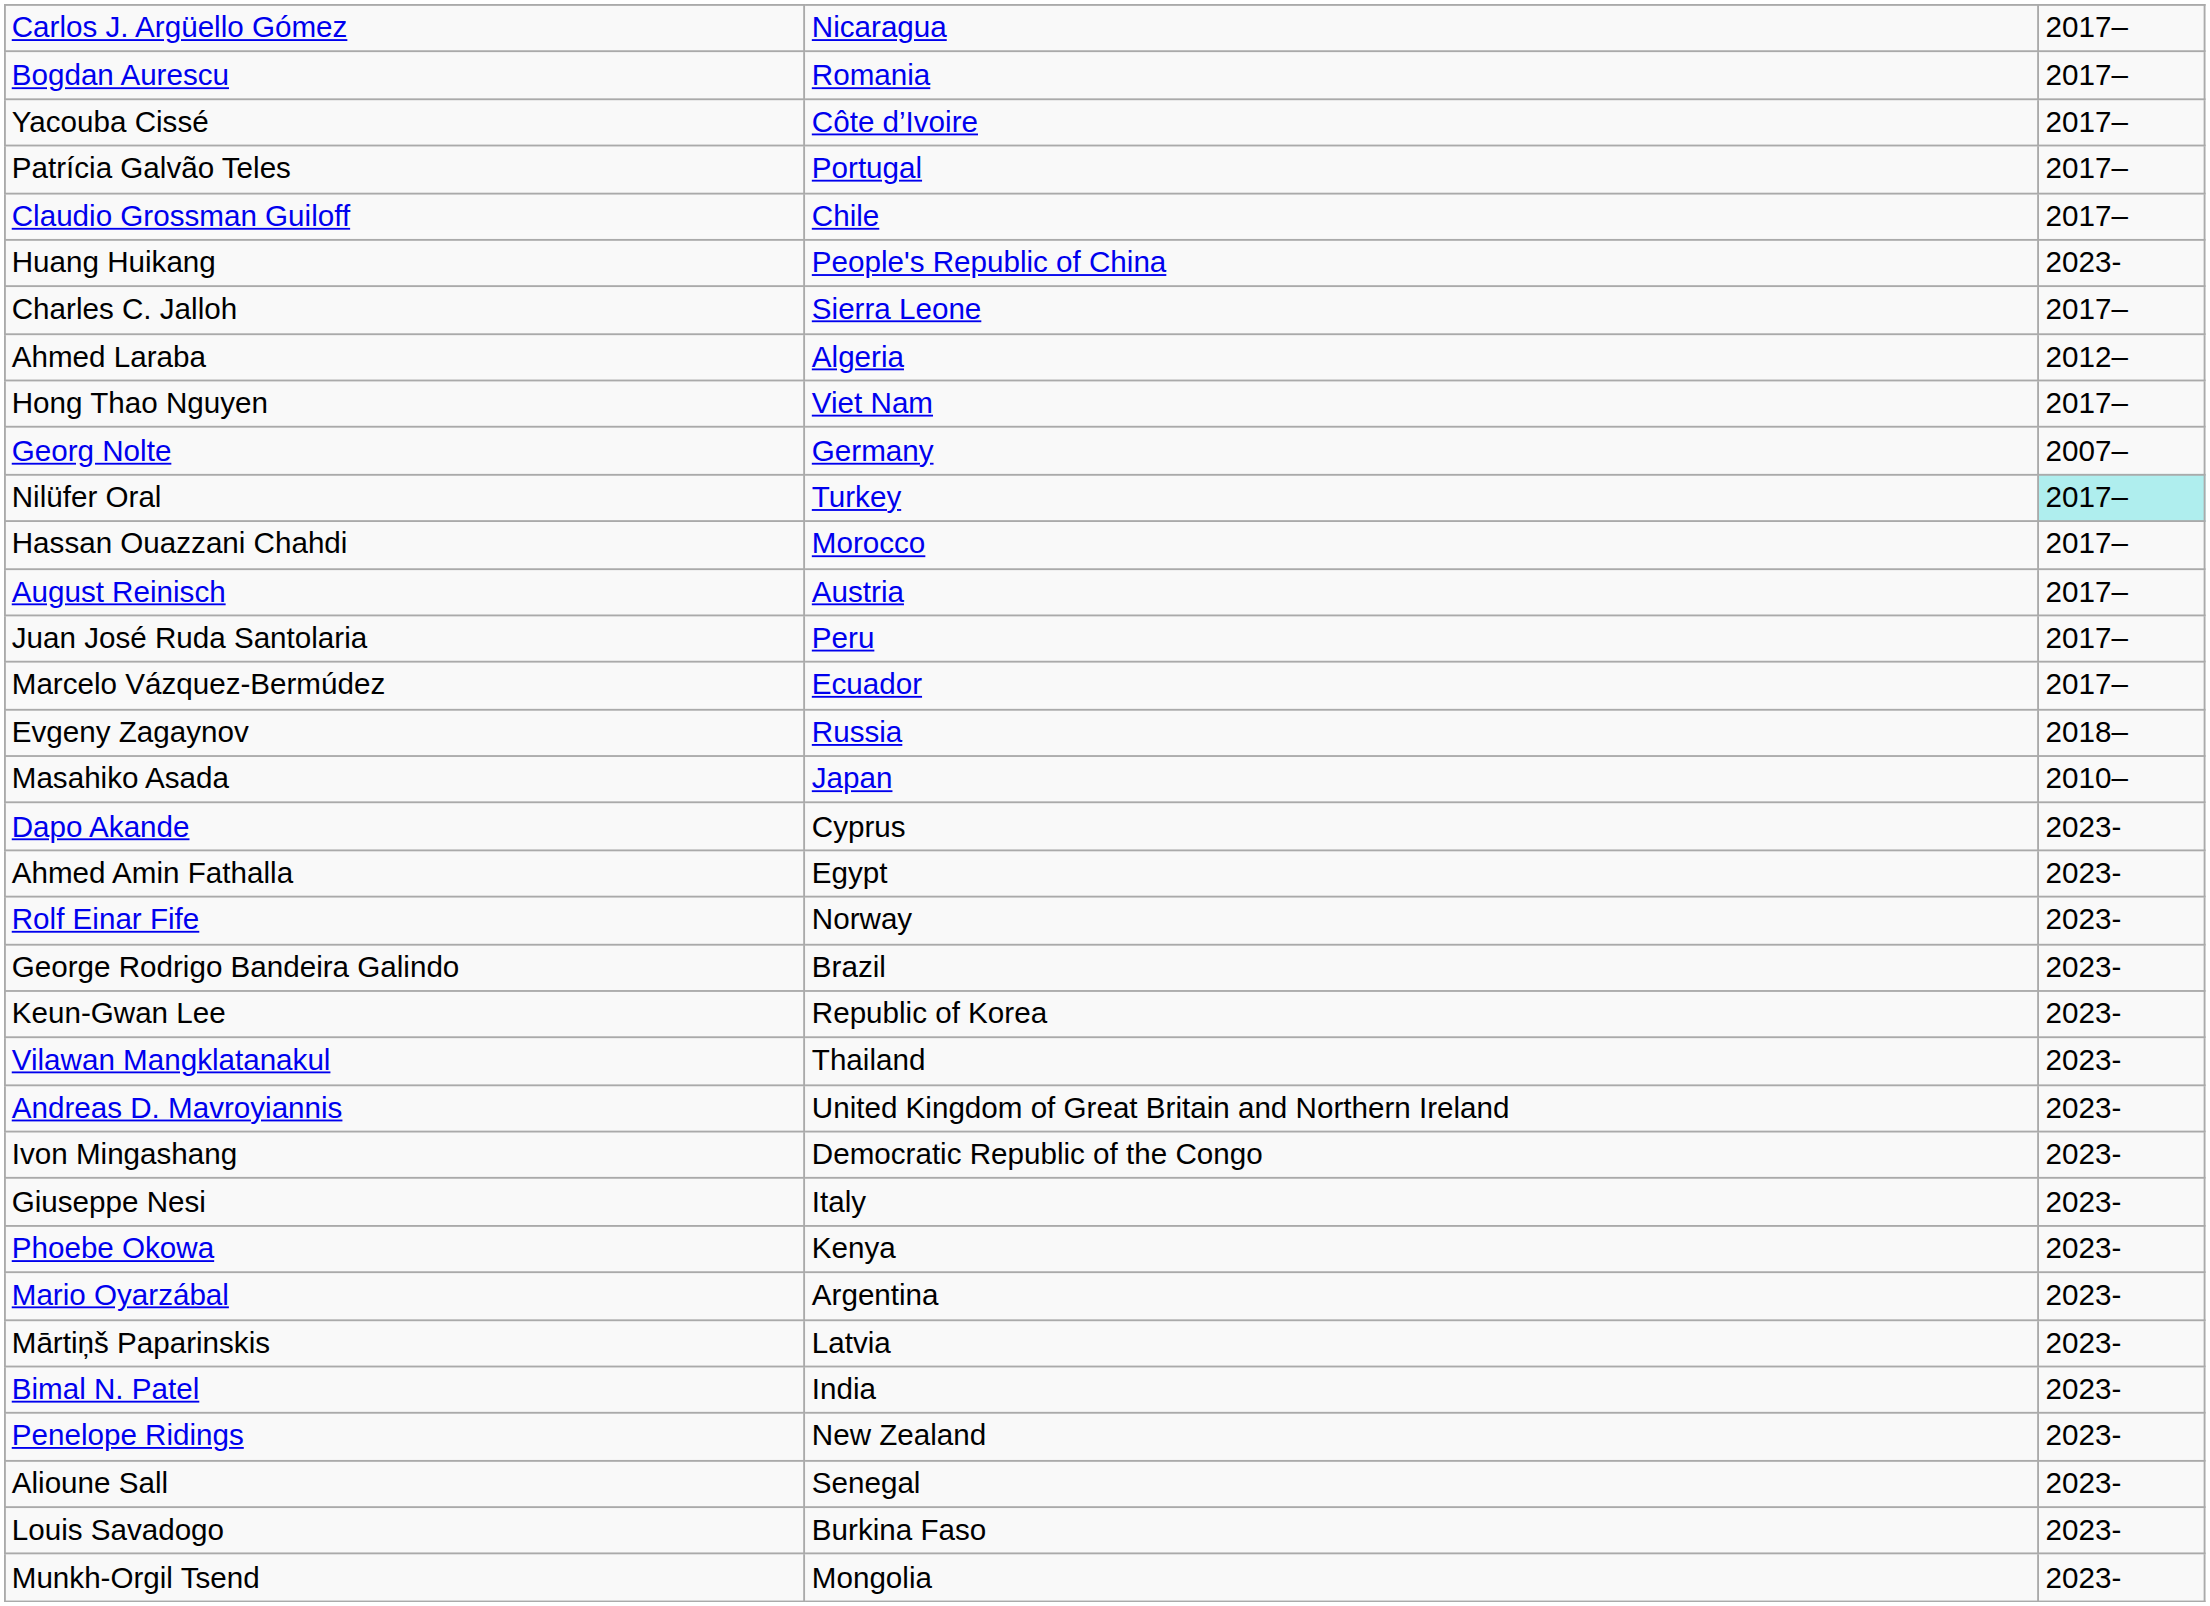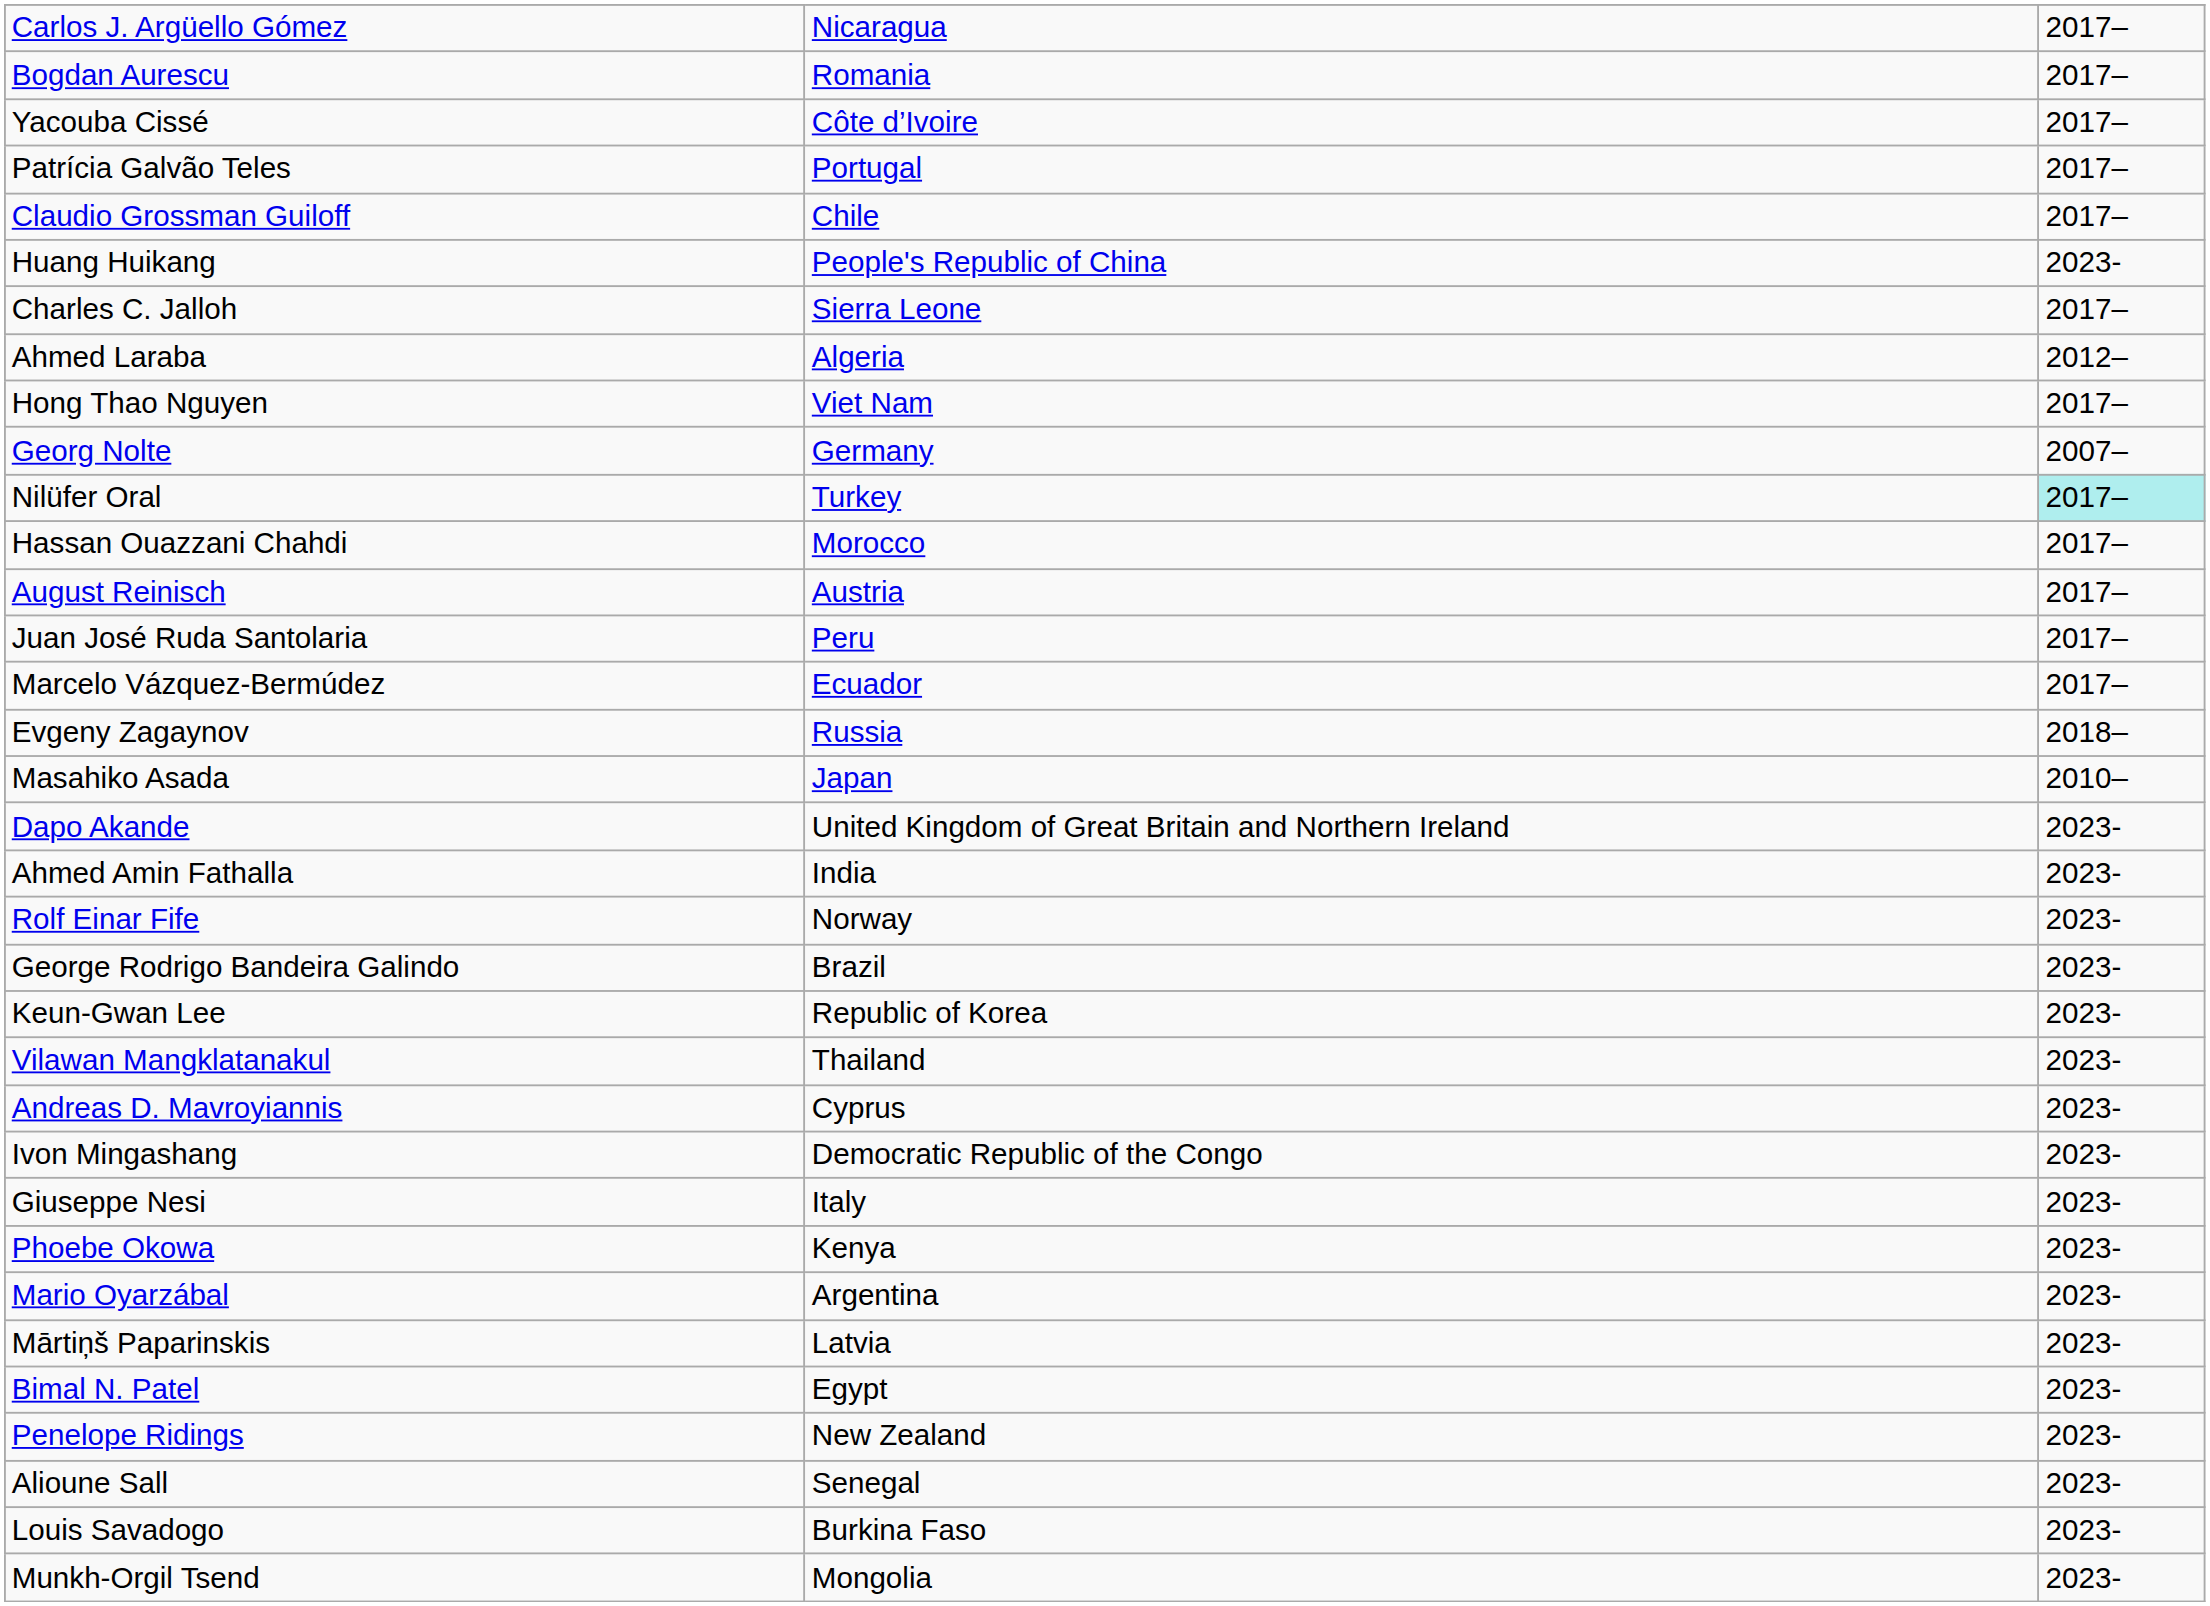 <table class="wikitable sortable" width="60%">
 <tr>
 <td><a href='#'>Carlos J. Argüello Gómez</a></td>
 <td> <a href='#'>Nicaragua</a></td>
 <td>2017–</td>
 </tr>
 <tr>
 <td><a href='#'>Bogdan Aurescu</a></td>
 <td> <a href='#'>Romania</a></td>
 <td>2017–</td>
 </tr>
 <tr>
 <td>Yacouba Cissé</td>
 <td> <a href='#'>Côte d’Ivoire</a></td>
 <td>2017–</td>
 </tr>
 <tr>
 <td>Patrícia Galvão Teles</td>
 <td> <a href='#'>Portugal</a></td>
 <td>2017–</td>
 </tr>
 <tr>
 <td><a href='#'>Claudio Grossman Guiloff</a></td>
 <td> <a href='#'>Chile</a></td>
 <td>2017–</td>
 </tr>
 <tr>
 <td>Huang Huikang</td>
 <td> <a href='#'>People's Republic of China</a></td>
 <td>2023-</td>
 </tr>
 <tr>
 <td>Charles C. Jalloh</td>
 <td> <a href='#'>Sierra Leone</a></td>
 <td>2017–</td>
 </tr>
 <tr>
 <td>Ahmed Laraba</td>
 <td> <a href='#'>Algeria</a></td>
 <td>2012–</td>
 </tr>
 <tr>
 <td>Hong Thao Nguyen</td>
 <td> <a href='#'>Viet Nam</a></td>
 <td>2017–</td>
 </tr>
 <tr>
 <td><a href='#'>Georg Nolte</a></td>
 <td> <a href='#'>Germany</a></td>
 <td>2007–</td>
 </tr>
 <tr>
 <td>Nilüfer Oral</td>
 <td> <a href='#'>Turkey</a></td>
 <td style="background: paleturquoise;">2017–</td>
 </tr>
 <tr>
 <td>Hassan Ouazzani Chahdi</td>
 <td> <a href='#'>Morocco</a></td>
 <td>2017–</td>
 </tr>
 <tr>
 <td><a href='#'>August Reinisch</a></td>
 <td> <a href='#'>Austria</a></td>
 <td>2017–</td>
 </tr>
 <tr>
 <td>Juan José Ruda Santolaria</td>
 <td> <a href='#'>Peru</a></td>
 <td>2017–</td>
 </tr>
 <tr>
 <td>Marcelo Vázquez-Bermúdez</td>
 <td> <a href='#'>Ecuador</a></td>
 <td>2017–</td>
 </tr>
 <tr>
 <td>Evgeny Zagaynov</td>
 <td> <a href='#'>Russia</a></td>
 <td>2018–</td>
 </tr>
 <tr>
 <td>Masahiko Asada</td>
 <td> <a href='#'>Japan</a></td>
 <td>2010–</td>
 </tr>
 <tr>
 <td><a href='#'>Dapo Akande</a></td>
-<td> Cyprus</td>
+<td> United Kingdom of Great Britain and Northern Ireland</td>
 <td>2023-</td>
 </tr>
 <tr>
 <td>Ahmed Amin Fathalla</td>
-<td> Egypt</td>
+<td> India</td>
 <td>2023-</td>
 </tr>
 <tr>
 <td><a href='#'>Rolf Einar Fife</a></td>
 <td> Norway</td>
 <td>2023-</td>
 </tr>
 <tr>
 <td>George Rodrigo Bandeira Galindo</td>
 <td> Brazil</td>
 <td>2023-</td>
 </tr>
 <tr>
 <td>Keun-Gwan Lee</td>
 <td> Republic of Korea</td>
 <td>2023-</td>
 </tr>
 <tr>
 <td><a href='#'>Vilawan Mangklatanakul</a></td>
 <td> Thailand</td>
 <td>2023-</td>
 </tr>
 <tr>
 <td><a href='#'>Andreas D. Mavroyiannis</a></td>
-<td> United Kingdom of Great Britain and Northern Ireland</td>
+<td> Cyprus</td>
 <td>2023-</td>
 </tr>
 <tr>
 <td>Ivon Mingashang</td>
 <td> Democratic Republic of the Congo</td>
 <td>2023-</td>
 </tr>
 <tr>
 <td>Giuseppe Nesi</td>
 <td> Italy</td>
 <td>2023-</td>
 </tr>
 <tr>
 <td><a href='#'>Phoebe Okowa</a></td>
 <td> Kenya</td>
 <td>2023-</td>
 </tr>
 <tr>
 <td><a href='#'>Mario Oyarzábal</a></td>
 <td> Argentina</td>
 <td>2023-</td>
 </tr>
 <tr>
 <td>Mārtiņš Paparinskis</td>
 <td> Latvia</td>
 <td>2023-</td>
 </tr>
 <tr>
 <td><a href='#'>Bimal N. Patel</a></td>
-<td> India</td>
+<td> Egypt</td>
 <td>2023-</td>
 </tr>
 <tr>
 <td><a href='#'>Penelope Ridings</a></td>
 <td> New Zealand</td>
 <td>2023-</td>
 </tr>
 <tr>
 <td>Alioune Sall</td>
 <td> Senegal</td>
 <td>2023-</td>
 </tr>
 <tr>
 <td>Louis Savadogo</td>
 <td> Burkina Faso</td>
 <td>2023-</td>
 </tr>
 <tr>
 <td>Munkh-Orgil Tsend</td>
 <td> Mongolia</td>
 <td>2023-</td>
 </tr>
 </table>
